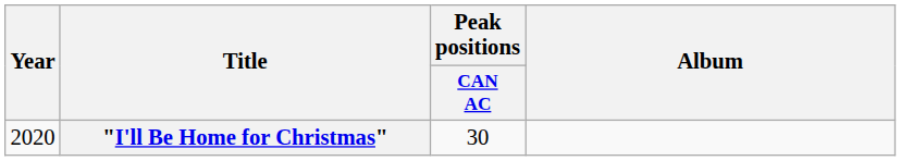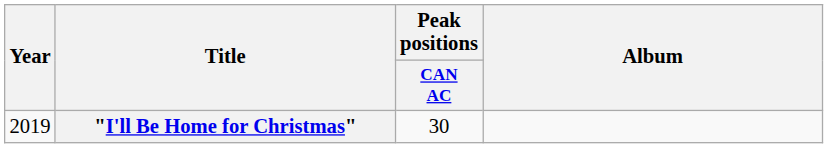 <table class="wikitable plainrowheaders" style="text-align:center;">
 <tr>
 <th scope="col" rowspan="2">Year</th>
 <th scope="col" rowspan="2" style="width:16em;">Title</th>
 <th scope="col">Peak<br>positions</th>
 <th scope="col" rowspan="2" style="width:16em;">Album</th>
 </tr>
 <tr style="font-size:smaller;">
 <th scope="col"><a href='#'>CAN<br>AC</a><br></th>
 </tr>
 <tr>
-<td>2020</td>
+<td>2019</td>
 <th scope="row">"<a href='#'>I'll Be Home for Christmas</a>"</th>
 <td>30</td>
 <td></td>
 </tr>
 </table>
